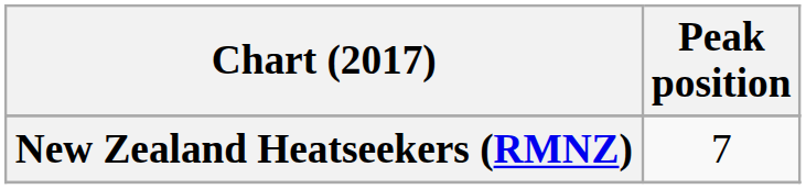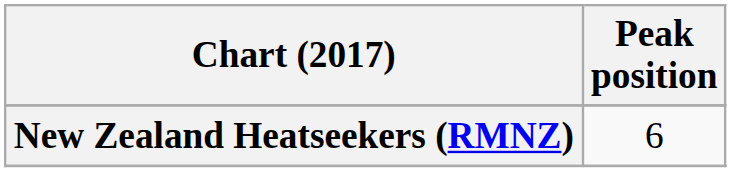 <table class="wikitable sortable plainrowheaders" style="text-align:center">
 <tr>
 <th scope="col">Chart (2017)</th>
 <th scope="col">Peak<br> position</th>
 </tr>
 <tr>
 </tr>
 <tr>
 <th scope="row">New Zealand Heatseekers (<a href='#'>RMNZ</a>)</th>
-<td>7</td>
+<td>6</td>
 </tr>
 <tr>
 </tr>
 <tr>
 </tr>
 <tr>
 </tr>
 </table>
